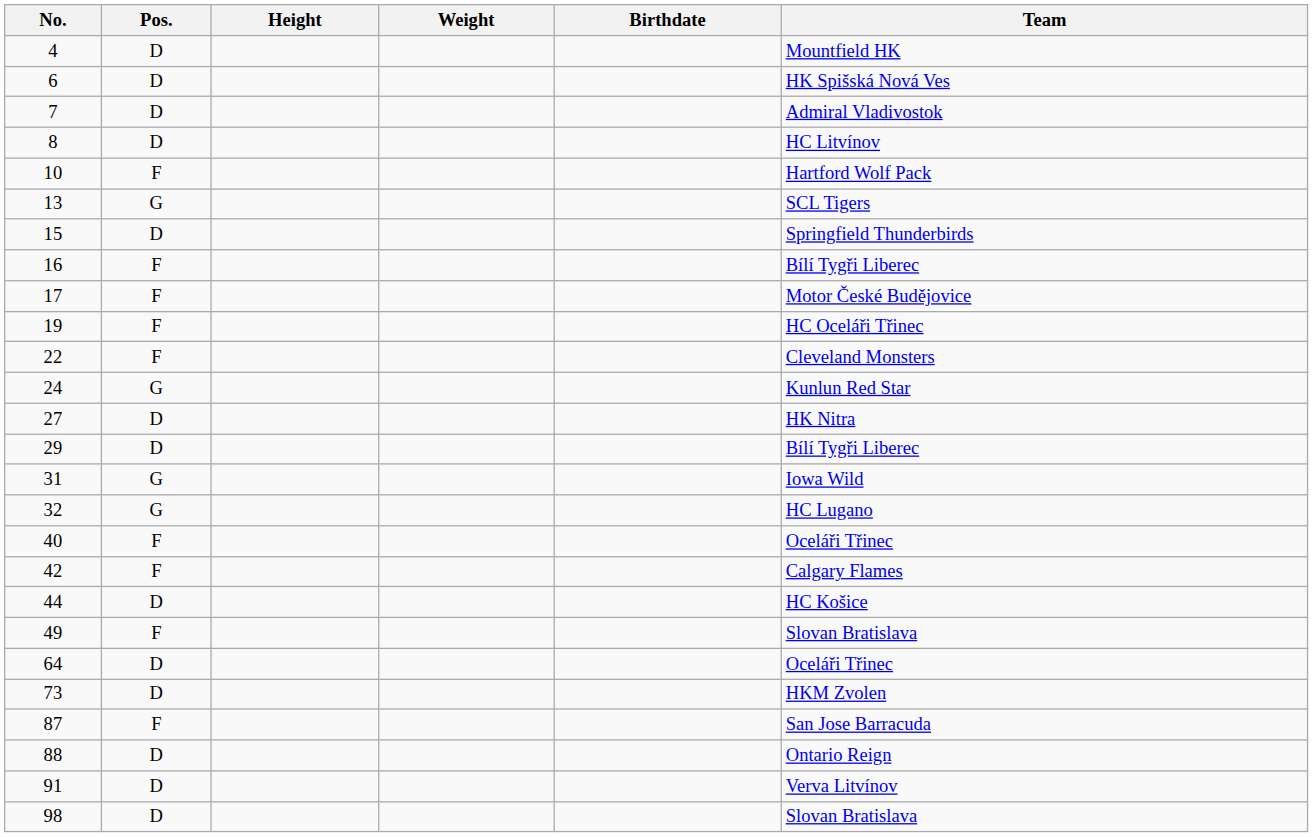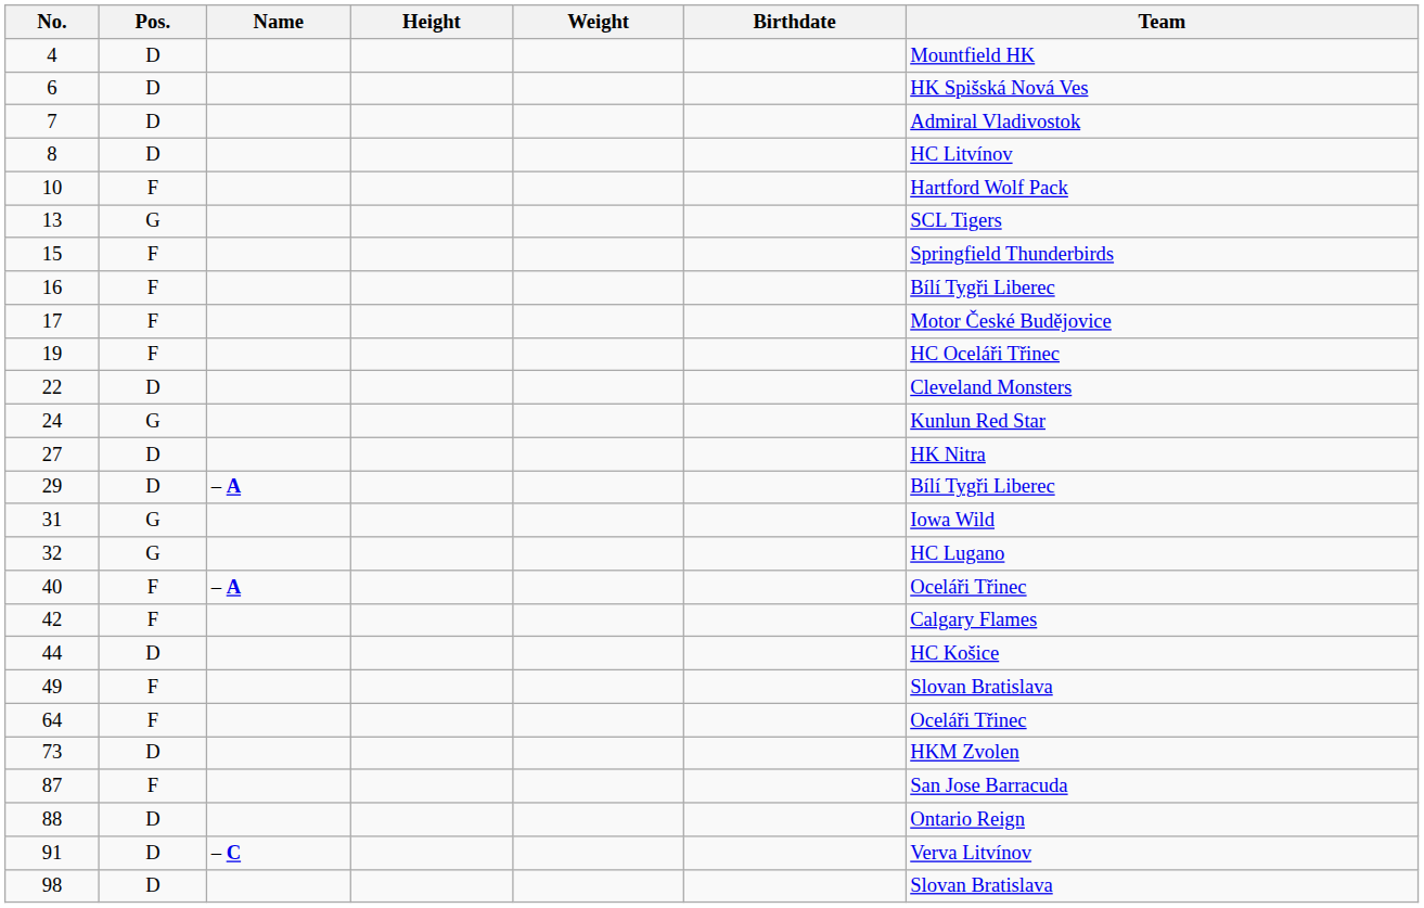 <table width="80%" class="wikitable sortable" style="font-size: 90%; text-align: center;">
 <tr>
 <th>No.</th>
 <th>Pos.</th>
+<th>Name</th>
 <th>Height</th>
 <th>Weight</th>
 <th>Birthdate</th>
 <th>Team</th>
 </tr>
 <tr>
 <td>4</td>
 <td>D</td>
+<td align="left"></td>
 <td></td>
 <td></td>
 <td></td>
 <td style="text-align:left;"> <a href='#'>Mountfield HK</a></td>
 </tr>
 <tr>
 <td>6</td>
 <td>D</td>
+<td align=left></td>
 <td></td>
 <td></td>
 <td></td>
 <td style="text-align:left;"> <a href='#'>HK Spišská Nová Ves</a></td>
 </tr>
 <tr>
 <td>7</td>
 <td>D</td>
+<td align="left"></td>
 <td></td>
 <td></td>
 <td></td>
 <td style="text-align:left;"> <a href='#'>Admiral Vladivostok</a></td>
 </tr>
 <tr>
 <td>8</td>
 <td>D</td>
+<td align=left></td>
 <td></td>
 <td></td>
 <td></td>
 <td style="text-align:left;"> <a href='#'>HC Litvínov</a></td>
 </tr>
 <tr>
 <td>10</td>
 <td>F</td>
+<td align="left"></td>
 <td></td>
 <td></td>
 <td></td>
 <td style="text-align:left;"> <a href='#'>Hartford Wolf Pack</a></td>
 </tr>
 <tr>
 <td>13</td>
 <td>G</td>
+<td align="left"></td>
 <td></td>
 <td></td>
 <td></td>
 <td style="text-align:left;"> <a href='#'>SCL Tigers</a></td>
 </tr>
 <tr>
 <td>15</td>
-<td>D</td>
+<td>F</td>
+<td align="left"></td>
 <td></td>
 <td></td>
 <td></td>
 <td style="text-align:left;"> <a href='#'>Springfield Thunderbirds</a></td>
 </tr>
 <tr>
 <td>16</td>
 <td>F</td>
+<td align="left"></td>
 <td></td>
 <td></td>
 <td></td>
 <td style="text-align:left;"> <a href='#'>Bílí Tygři Liberec</a></td>
 </tr>
 <tr>
 <td>17</td>
 <td>F</td>
+<td align="left"></td>
 <td></td>
 <td></td>
 <td></td>
 <td style="text-align:left;"> <a href='#'>Motor České Budějovice</a></td>
 </tr>
 <tr>
 <td>19</td>
 <td>F</td>
+<td align=left></td>
 <td></td>
 <td></td>
 <td></td>
 <td style="text-align:left;"> <a href='#'>HC Oceláři Třinec</a></td>
 </tr>
 <tr>
 <td>22</td>
-<td>F</td>
+<td>D</td>
+<td align="left"></td>
 <td></td>
 <td></td>
 <td></td>
 <td style="text-align:left;"> <a href='#'>Cleveland Monsters</a></td>
 </tr>
 <tr>
 <td>24</td>
 <td>G</td>
+<td align="left"></td>
 <td></td>
 <td></td>
 <td></td>
 <td style="text-align:left;"> <a href='#'>Kunlun Red Star</a></td>
 </tr>
 <tr>
 <td>27</td>
 <td>D</td>
+<td align="left"></td>
 <td></td>
 <td></td>
 <td></td>
 <td style="text-align:left;"> <a href='#'>HK Nitra</a></td>
 </tr>
 <tr>
 <td>29</td>
 <td>D</td>
+<td align="left"> – <strong><a href='#'>A</a></strong></td>
 <td></td>
 <td></td>
 <td></td>
 <td style="text-align:left;"> <a href='#'>Bílí Tygři Liberec</a></td>
 </tr>
 <tr>
 <td>31</td>
 <td>G</td>
+<td align="left"></td>
 <td></td>
 <td></td>
 <td></td>
 <td style="text-align:left;"> <a href='#'>Iowa Wild</a></td>
 </tr>
 <tr>
 <td>32</td>
 <td>G</td>
+<td align="left"></td>
 <td></td>
 <td></td>
 <td></td>
 <td style="text-align:left;"> <a href='#'>HC Lugano</a></td>
 </tr>
 <tr>
 <td>40</td>
 <td>F</td>
+<td align="left"> – <strong><a href='#'>A</a></strong></td>
 <td></td>
 <td></td>
 <td></td>
 <td style="text-align:left;"> <a href='#'>Oceláři Třinec</a></td>
 </tr>
 <tr>
 <td>42</td>
 <td>F</td>
+<td align="left"></td>
 <td></td>
 <td></td>
 <td></td>
 <td style="text-align:left;"> <a href='#'>Calgary Flames</a></td>
 </tr>
 <tr>
 <td>44</td>
 <td>D</td>
+<td align="left"></td>
 <td></td>
 <td></td>
 <td></td>
 <td style="text-align:left;"> <a href='#'>HC Košice</a></td>
 </tr>
 <tr>
 <td>49</td>
 <td>F</td>
+<td align="left"></td>
 <td></td>
 <td></td>
 <td></td>
 <td style="text-align:left;"> <a href='#'>Slovan Bratislava</a></td>
 </tr>
 <tr>
 <td>64</td>
-<td>D</td>
+<td>F</td>
+<td align="left"></td>
 <td></td>
 <td></td>
 <td></td>
 <td style="text-align:left;"> <a href='#'>Oceláři Třinec</a></td>
 </tr>
 <tr>
 <td>73</td>
 <td>D</td>
+<td align="left"></td>
 <td></td>
 <td></td>
 <td></td>
 <td style="text-align:left;"> <a href='#'>HKM Zvolen</a></td>
 </tr>
 <tr>
 <td>87</td>
 <td>F</td>
+<td align=left></td>
 <td></td>
 <td></td>
 <td></td>
 <td style="text-align:left;"> <a href='#'>San Jose Barracuda</a></td>
 </tr>
 <tr>
 <td>88</td>
 <td>D</td>
+<td align="left"></td>
 <td></td>
 <td></td>
 <td></td>
 <td style="text-align:left;"> <a href='#'>Ontario Reign</a></td>
 </tr>
 <tr>
 <td>91</td>
 <td>D</td>
+<td align="left"> – <strong><a href='#'>C</a></strong></td>
 <td></td>
 <td></td>
 <td></td>
 <td style="text-align:left;"> <a href='#'>Verva Litvínov</a></td>
 </tr>
 <tr>
 <td>98</td>
 <td>D</td>
+<td align="left"></td>
 <td></td>
 <td></td>
 <td></td>
 <td style="text-align:left;"> <a href='#'>Slovan Bratislava</a></td>
 </tr>
 </table>
